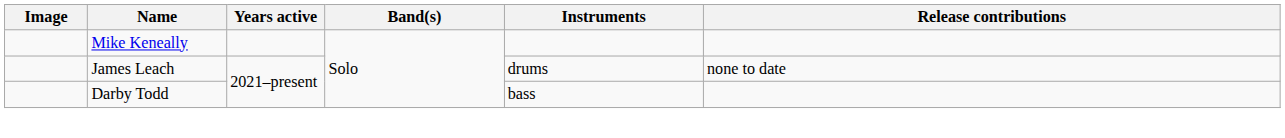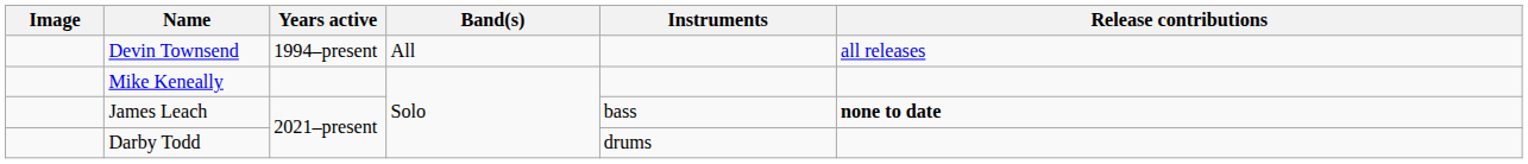 <table class="wikitable" width="100%" border="1">
 <tr>
 <th width="75">Image</th>
 <th width="130">Name</th>
 <th width="90">Years active</th>
 <th width="170">Band(s)</th>
 <th width="190">Instruments</th>
 <th>Release contributions</th>
+</tr>
+<tr>
+<td></td>
+<td><a href='#'>Devin Townsend</a></td>
+<td>1994–present</td>
+<td>All</td>
+<td></td>
+<td><a href='#'>all releases</a></td>
 </tr>
 <tr>
 <td></td>
 <td><a href='#'>Mike Keneally</a></td>
 <td></td>
 <td rowspan="3">Solo</td>
 <td></td>
 <td></td>
 </tr>
 <tr>
 <td></td>
 <td>James Leach</td>
 <td rowspan="2">2021–present</td>
-<td>drums</td>
-<td>none to date</td>
+<td>bass</td>
+<td><strong>none to date</strong></td>
 </tr>
 <tr>
 <td></td>
 <td>Darby Todd</td>
-<td>bass</td>
+<td>drums</td>
 <td></td>
 </tr>
 </table>
